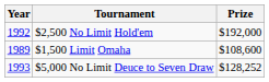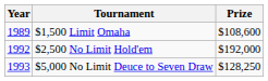 <table class="wikitable">
 <tr>
 <th>Year</th>
 <th>Tournament</th>
 <th>Prize</th>
 </tr>
 <tr>
+<td><a href='#'>1989</a></td>
+<td>$1,500 <a href='#'>Limit</a> <a href='#'>Omaha</a></td>
+<td>$108,600</td>
+</tr>
+<tr>
 <td><a href='#'>1992</a></td>
 <td>$2,500 <a href='#'>No Limit</a> <a href='#'>Hold'em</a></td>
 <td>$192,000</td>
 </tr>
 <tr>
-<td><a href='#'>1989</a></td>
-<td>$1,500 <a href='#'>Limit</a> <a href='#'>Omaha</a></td>
-<td>$108,600</td>
-</tr>
-<tr>
 <td><a href='#'>1993</a></td>
 <td>$5,000 No Limit <a href='#'>Deuce to Seven Draw</a></td>
-<td>$128,252</td>
+<td>$128,250</td>
 </tr>
 </table>
